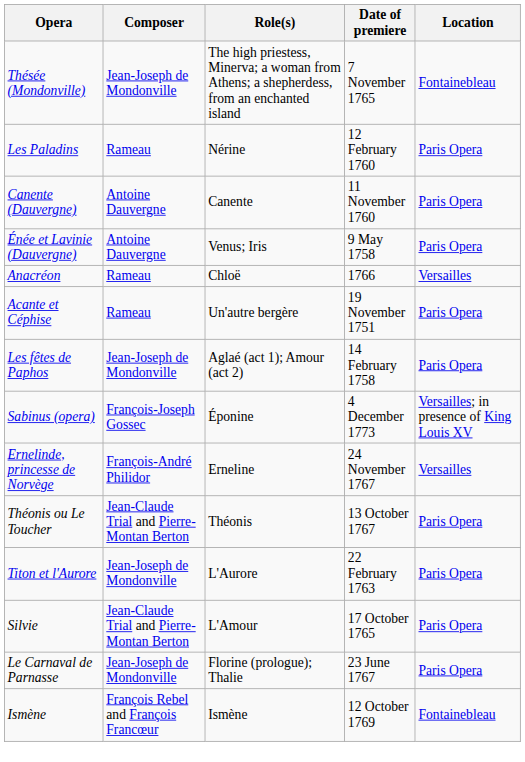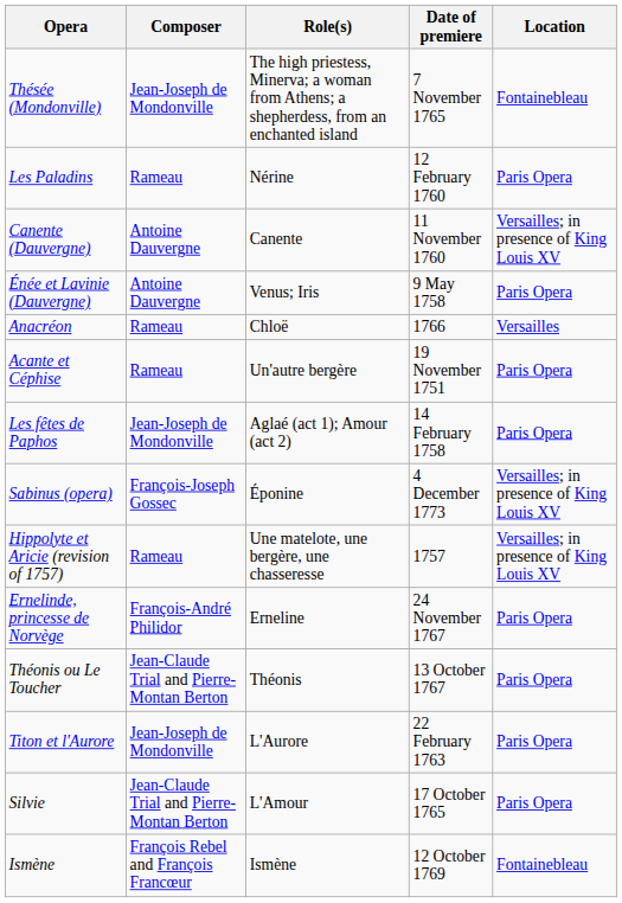 <table class="wikitable">
 <tr>
 <th>Opera</th>
 <th>Composer</th>
 <th>Role(s)</th>
 <th>Date of premiere</th>
 <th>Location</th>
 </tr>
 <tr>
 <td><em><a href='#'>Thésée (Mondonville)</a></em></td>
 <td><a href='#'>Jean-Joseph de Mondonville</a></td>
 <td>The high priestess, Minerva; a woman from Athens; a shepherdess, from an enchanted island</td>
 <td>7 November 1765</td>
 <td><a href='#'>Fontainebleau</a></td>
 </tr>
 <tr>
 <td><em><a href='#'>Les Paladins</a></em></td>
 <td><a href='#'>Rameau</a></td>
 <td>Nérine</td>
 <td>12 February 1760</td>
 <td><a href='#'>Paris Opera</a></td>
 </tr>
 <tr>
 <td><em><a href='#'>Canente (Dauvergne)</a></em></td>
 <td><a href='#'>Antoine Dauvergne</a></td>
 <td>Canente</td>
 <td>11 November 1760</td>
-<td><a href='#'>Paris Opera</a></td>
+<td><a href='#'>Versailles</a>; in presence of <a href='#'>King Louis XV</a></td>
 </tr>
 <tr>
 <td><em><a href='#'>Énée et Lavinie (Dauvergne)</a></em></td>
 <td><a href='#'>Antoine Dauvergne</a></td>
 <td>Venus; Iris</td>
 <td>9 May 1758</td>
 <td><a href='#'>Paris Opera</a></td>
 </tr>
 <tr>
 <td><em><a href='#'>Anacréon</a></em></td>
 <td><a href='#'>Rameau</a></td>
 <td>Chloë</td>
 <td>1766</td>
 <td><a href='#'>Versailles</a></td>
 </tr>
 <tr>
 <td><em><a href='#'>Acante et Céphise</a></em></td>
 <td><a href='#'>Rameau</a></td>
 <td>Un'autre bergère</td>
 <td>19 November 1751</td>
 <td><a href='#'>Paris Opera</a></td>
 </tr>
 <tr>
 <td><em><a href='#'>Les fêtes de Paphos</a></em></td>
 <td><a href='#'>Jean-Joseph de Mondonville</a></td>
 <td>Aglaé (act 1); Amour (act 2)</td>
 <td>14 February 1758</td>
 <td><a href='#'>Paris Opera</a></td>
 </tr>
 <tr>
 <td><em><a href='#'>Sabinus (opera)</a></em></td>
 <td><a href='#'>François-Joseph Gossec</a></td>
 <td>Éponine</td>
 <td>4 December 1773</td>
 <td><a href='#'>Versailles</a>; in presence of <a href='#'>King Louis XV</a></td>
 </tr>
 <tr>
+<td><em><a href='#'>Hippolyte et Aricie</a> (revision of 1757)</em></td>
+<td><a href='#'>Rameau</a></td>
+<td>Une matelote, une bergère, une chasseresse</td>
+<td>1757</td>
+<td><a href='#'>Versailles</a>; in presence of <a href='#'>King Louis XV</a></td>
+</tr>
+<tr>
 <td><em><a href='#'>Ernelinde, princesse de Norvège</a></em></td>
 <td><a href='#'>François-André Philidor</a></td>
 <td>Erneline</td>
 <td>24 November 1767</td>
-<td><a href='#'>Versailles</a></td>
+<td><a href='#'>Paris Opera</a></td>
 </tr>
 <tr>
 <td><em>Théonis ou Le Toucher</em></td>
 <td><a href='#'>Jean-Claude Trial</a> and <a href='#'>Pierre-Montan Berton</a></td>
 <td>Théonis</td>
 <td>13 October 1767</td>
 <td><a href='#'>Paris Opera</a></td>
 </tr>
 <tr>
 <td><em><a href='#'>Titon et l'Aurore</a></em></td>
 <td><a href='#'>Jean-Joseph de Mondonville</a></td>
 <td>L'Aurore</td>
 <td>22 February 1763</td>
 <td><a href='#'>Paris Opera</a></td>
 </tr>
 <tr>
 <td><em>Silvie</em></td>
 <td><a href='#'>Jean-Claude Trial</a> and <a href='#'>Pierre-Montan Berton</a></td>
 <td>L'Amour</td>
 <td>17 October 1765</td>
 <td><a href='#'>Paris Opera</a></td>
 </tr>
 <tr>
-<td><em>Le Carnaval de Parnasse</em></td>
-<td><a href='#'>Jean-Joseph de Mondonville</a></td>
-<td>Florine (prologue); Thalie</td>
-<td>23 June 1767</td>
-<td><a href='#'>Paris Opera</a></td>
-</tr>
-<tr>
 <td><em>Ismène</em></td>
 <td><a href='#'>François Rebel</a> and <a href='#'>François Francœur</a></td>
 <td>Ismène</td>
 <td>12 October 1769</td>
 <td><a href='#'>Fontainebleau</a></td>
 </tr>
 </table>
